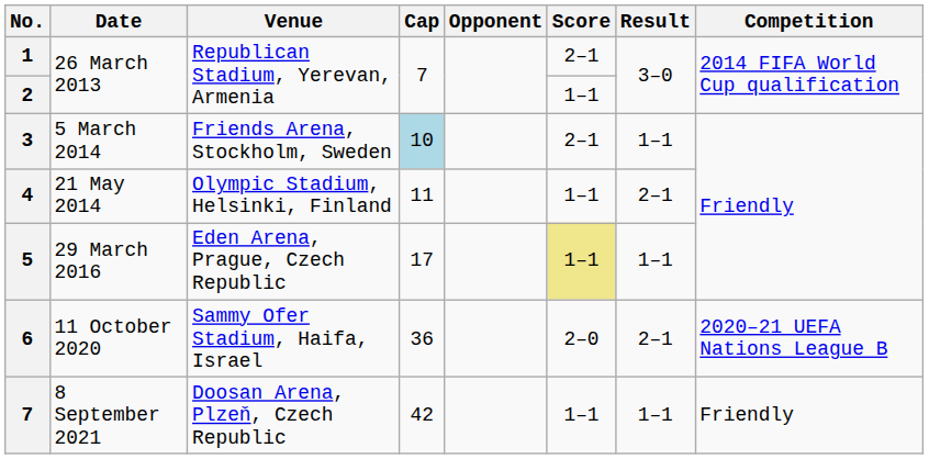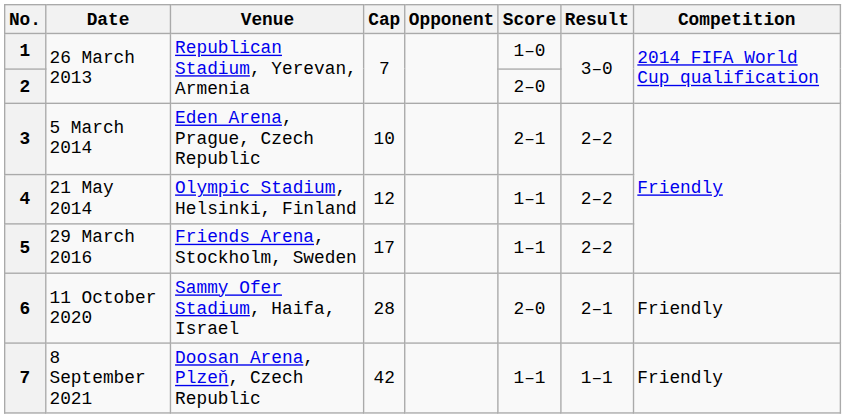 <table class="wikitable sortable plainrowheaders">
 <tr>
 <th scope=col>No.</th>
 <th scope=col data-sort-type=date>Date</th>
 <th scope=col>Venue</th>
 <th scope=col>Cap</th>
 <th scope=col>Opponent</th>
 <th scope=col>Score</th>
 <th scope=col>Result</th>
 <th scope=col>Competition</th>
 </tr>
 <tr>
 <th scope=row style=text-align:center>1</th>
 <td rowspan="2">26 March 2013</td>
 <td rowspan="2"><a href='#'>Republican Stadium</a>, Yerevan, Armenia</td>
 <td rowspan="2" align=center>7</td>
 <td rowspan="2"></td>
-<td align=center>2–1</td>
+<td align=center>1–0</td>
 <td rowspan="2" align=center>3–0</td>
 <td rowspan="2"><a href='#'>2014 FIFA World Cup qualification</a></td>
 </tr>
 <tr>
 <th scope=row style=text-align:center>2</th>
-<td align=center>1–1</td>
+<td align=center>2–0</td>
 </tr>
 <tr>
 <th scope=row style=text-align:center>3</th>
 <td>5 March 2014</td>
-<td><a href='#'>Friends Arena</a>, Stockholm, Sweden</td>
-<td align=center style="background: lightblue;">10</td>
+<td><a href='#'>Eden Arena</a>, Prague, Czech Republic</td>
+<td align=center>10</td>
 <td></td>
 <td align=center>2–1</td>
-<td align=center>1–1</td>
+<td align=center>2–2</td>
 <td rowspan="3"><a href='#'>Friendly</a></td>
 </tr>
 <tr>
 <th scope=row style=text-align:center>4</th>
 <td>21 May 2014</td>
 <td><a href='#'>Olympic Stadium</a>, Helsinki, Finland</td>
-<td align=center>11</td>
+<td align=center>12</td>
 <td></td>
 <td align=center>1–1</td>
-<td align=center>2–1</td>
+<td align=center>2–2</td>
 </tr>
 <tr>
 <th scope=row style=text-align:center>5</th>
 <td>29 March 2016</td>
-<td><a href='#'>Eden Arena</a>, Prague, Czech Republic</td>
+<td><a href='#'>Friends Arena</a>, Stockholm, Sweden</td>
 <td align=center>17</td>
 <td></td>
-<td align=center style="background: khaki;">1–1</td>
 <td align=center>1–1</td>
+<td align=center>2–2</td>
 </tr>
 <tr>
 <th scope=row style=text-align:center>6</th>
 <td>11 October 2020</td>
 <td><a href='#'>Sammy Ofer Stadium</a>, Haifa, Israel</td>
-<td align=center>36</td>
+<td align=center>28</td>
 <td></td>
 <td align=center>2–0</td>
 <td align=center>2–1</td>
-<td><a href='#'>2020–21 UEFA Nations League B</a></td>
+<td>Friendly</td>
 </tr>
 <tr>
 <th scope=row style=text-align:center>7</th>
 <td>8 September 2021</td>
 <td><a href='#'>Doosan Arena</a>, <a href='#'>Plzeň</a>, Czech Republic</td>
 <td align=center>42</td>
 <td></td>
 <td align=center>1–1</td>
 <td align=center>1–1</td>
 <td>Friendly</td>
 </tr>
 </table>
